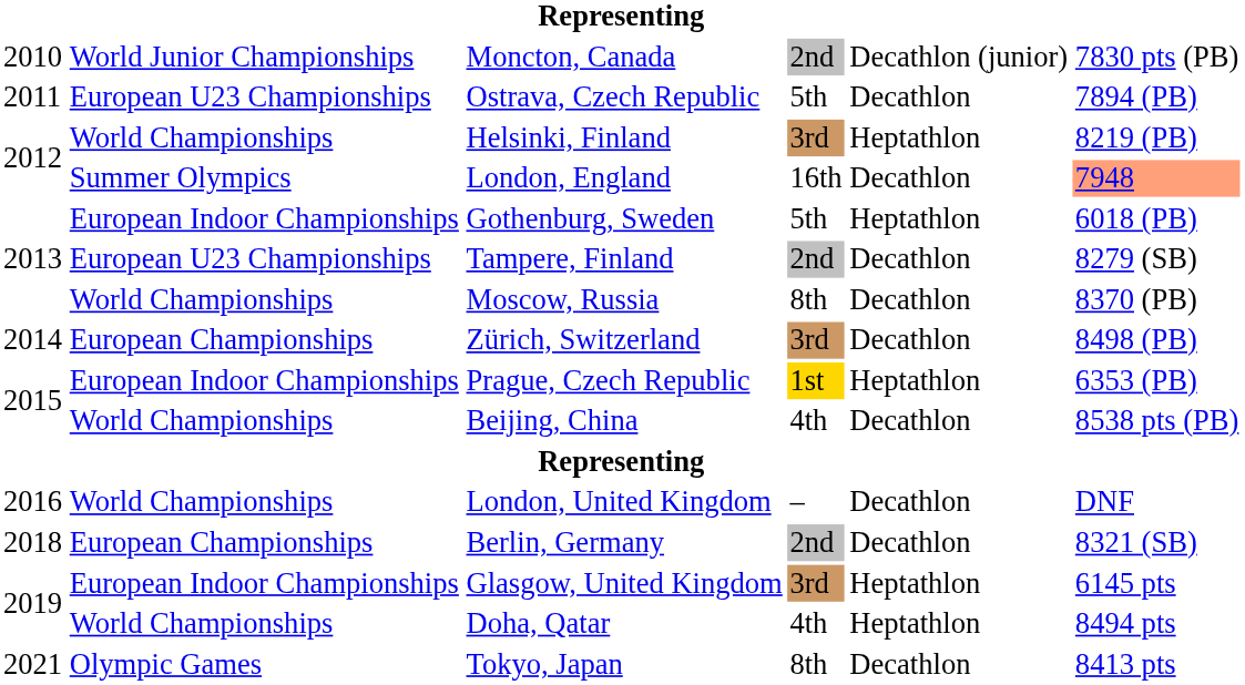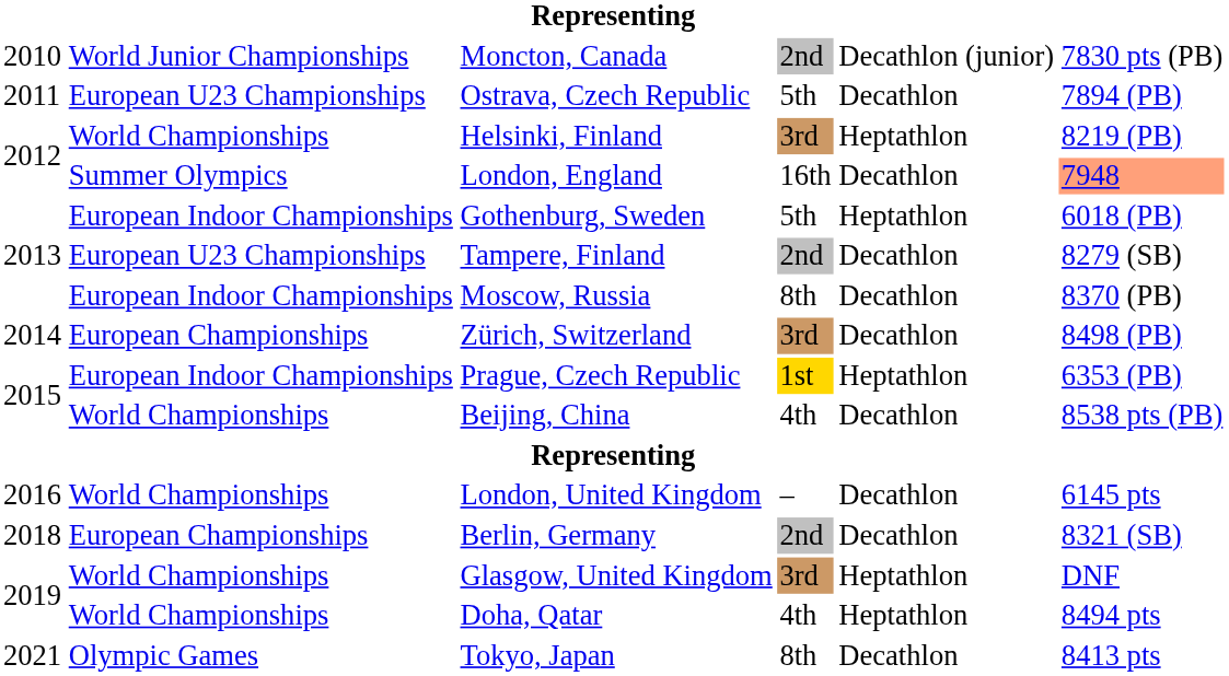 <table>
 <tr>
 <th colspan="6">Representing </th>
 </tr>
 <tr>
 <td>2010</td>
 <td><a href='#'>World Junior Championships</a></td>
 <td><a href='#'>Moncton, Canada</a></td>
 <td bgcolor=silver>2nd</td>
 <td>Decathlon (junior)</td>
 <td><a href='#'>7830 pts</a> (PB)</td>
 </tr>
 <tr>
 <td>2011</td>
 <td><a href='#'>European U23 Championships</a></td>
 <td><a href='#'>Ostrava, Czech Republic</a></td>
 <td>5th</td>
 <td>Decathlon</td>
 <td><a href='#'>7894 (PB)</a></td>
 </tr>
 <tr>
 <td rowspan=2>2012</td>
 <td><a href='#'>World Championships</a></td>
 <td><a href='#'>Helsinki, Finland</a></td>
 <td bgcolor="cc9966">3rd</td>
 <td>Heptathlon</td>
 <td><a href='#'>8219 (PB)</a></td>
 </tr>
 <tr>
 <td><a href='#'>Summer Olympics</a></td>
 <td><a href='#'>London, England</a></td>
 <td>16th</td>
 <td>Decathlon</td>
 <td style="background: lightsalmon;"><a href='#'>7948</a></td>
 </tr>
 <tr>
 <td rowspan=3>2013</td>
 <td><a href='#'>European Indoor Championships</a></td>
 <td><a href='#'>Gothenburg, Sweden</a></td>
 <td>5th</td>
 <td>Heptathlon</td>
 <td><a href='#'>6018 (PB)</a></td>
 </tr>
 <tr>
 <td><a href='#'>European U23 Championships</a></td>
 <td><a href='#'>Tampere, Finland</a></td>
 <td bgcolor=silver>2nd</td>
 <td>Decathlon</td>
 <td><a href='#'>8279</a> (SB)</td>
 </tr>
 <tr>
-<td><a href='#'>World Championships</a></td>
+<td><a href='#'>European Indoor Championships</a></td>
 <td><a href='#'>Moscow, Russia</a></td>
 <td>8th</td>
 <td>Decathlon</td>
 <td><a href='#'>8370</a> (PB)</td>
 </tr>
 <tr>
 <td>2014</td>
 <td><a href='#'>European Championships</a></td>
 <td><a href='#'>Zürich, Switzerland</a></td>
 <td bgcolor="cc9966">3rd</td>
 <td>Decathlon</td>
 <td><a href='#'>8498 (PB)</a></td>
 </tr>
 <tr>
 <td rowspan=2>2015</td>
 <td><a href='#'>European Indoor Championships</a></td>
 <td><a href='#'>Prague, Czech Republic</a></td>
 <td bgcolor="gold">1st</td>
 <td>Heptathlon</td>
 <td><a href='#'>6353 (PB)</a></td>
 </tr>
 <tr>
 <td><a href='#'>World Championships</a></td>
 <td><a href='#'>Beijing, China</a></td>
 <td>4th</td>
 <td>Decathlon</td>
 <td><a href='#'>8538 pts (PB)</a></td>
 </tr>
 <tr>
 <th colspan="6">Representing </th>
 </tr>
 <tr>
 <td>2016</td>
 <td><a href='#'>World Championships</a></td>
 <td><a href='#'>London, United Kingdom</a></td>
 <td>–</td>
 <td>Decathlon</td>
-<td><a href='#'>DNF</a></td>
+<td><a href='#'>6145 pts</a></td>
 </tr>
 <tr>
 <td>2018</td>
 <td><a href='#'>European Championships</a></td>
 <td><a href='#'>Berlin, Germany</a></td>
 <td bgcolor="silver">2nd</td>
 <td>Decathlon</td>
 <td><a href='#'>8321 (SB)</a></td>
 </tr>
 <tr>
 <td rowspan=2>2019</td>
-<td><a href='#'>European Indoor Championships</a></td>
+<td><a href='#'>World Championships</a></td>
 <td><a href='#'>Glasgow, United Kingdom</a></td>
 <td bgcolor=cc9966>3rd</td>
 <td>Heptathlon</td>
-<td><a href='#'>6145 pts</a></td>
+<td><a href='#'>DNF</a></td>
 </tr>
 <tr>
 <td><a href='#'>World Championships</a></td>
 <td><a href='#'>Doha, Qatar</a></td>
 <td>4th</td>
 <td>Heptathlon</td>
 <td><a href='#'>8494 pts</a></td>
 </tr>
 <tr>
 <td>2021</td>
 <td><a href='#'>Olympic Games</a></td>
 <td><a href='#'>Tokyo, Japan</a></td>
 <td>8th</td>
 <td>Decathlon</td>
 <td><a href='#'>8413 pts</a></td>
 </tr>
 </table>
